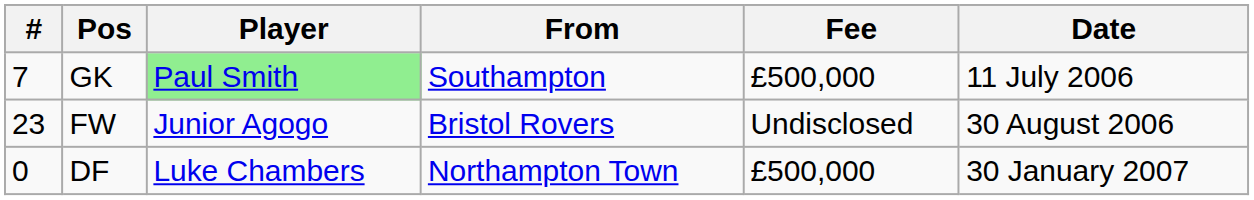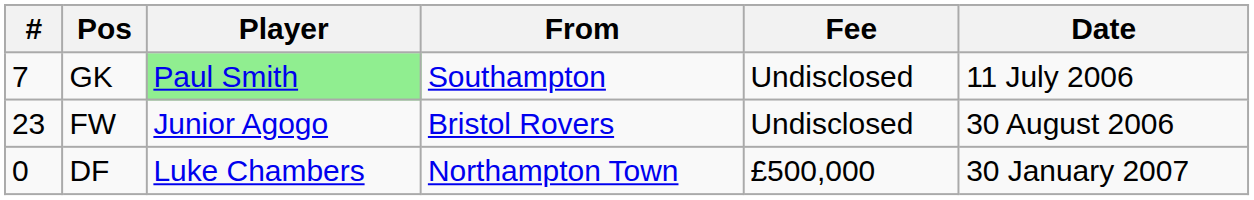 <table width=50% class="wikitable" style="text-align:center; font-size:95%; text-align:left">
 <tr>
 <th>#</th>
 <th>Pos</th>
 <th>Player</th>
 <th>From</th>
 <th>Fee</th>
 <th>Date</th>
 </tr>
 <tr --->
 <td>7</td>
 <td>GK</td>
 <td style="background: lightgreen;"> <a href='#'>Paul Smith</a></td>
 <td> <a href='#'>Southampton</a></td>
-<td>£500,000</td>
+<td>Undisclosed</td>
 <td>11 July 2006</td>
 </tr>
 <tr --->
 <td>23</td>
 <td>FW</td>
 <td> <a href='#'>Junior Agogo</a></td>
 <td> <a href='#'>Bristol Rovers</a></td>
 <td>Undisclosed</td>
 <td>30 August 2006</td>
 </tr>
 <tr --->
 <td>0</td>
 <td>DF</td>
 <td> <a href='#'>Luke Chambers</a></td>
 <td> <a href='#'>Northampton Town</a></td>
 <td>£500,000</td>
 <td>30 January 2007</td>
 </tr>
 </table>
